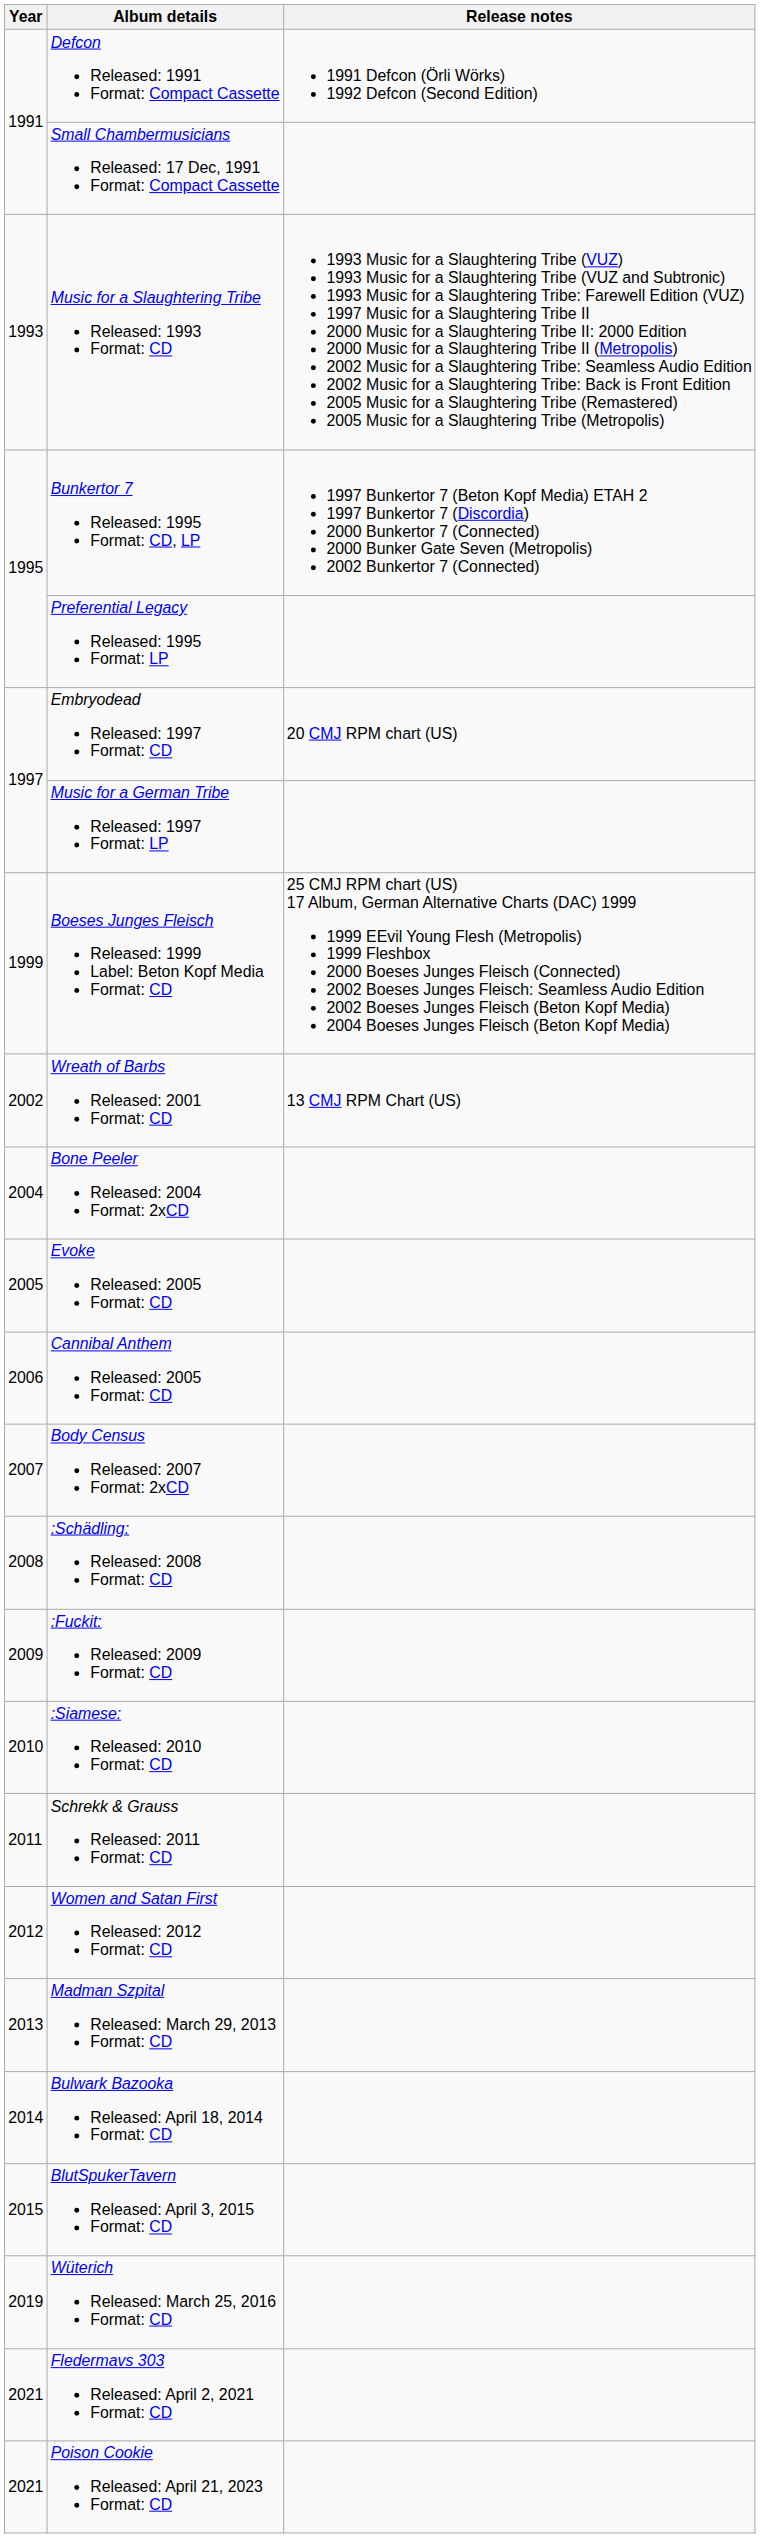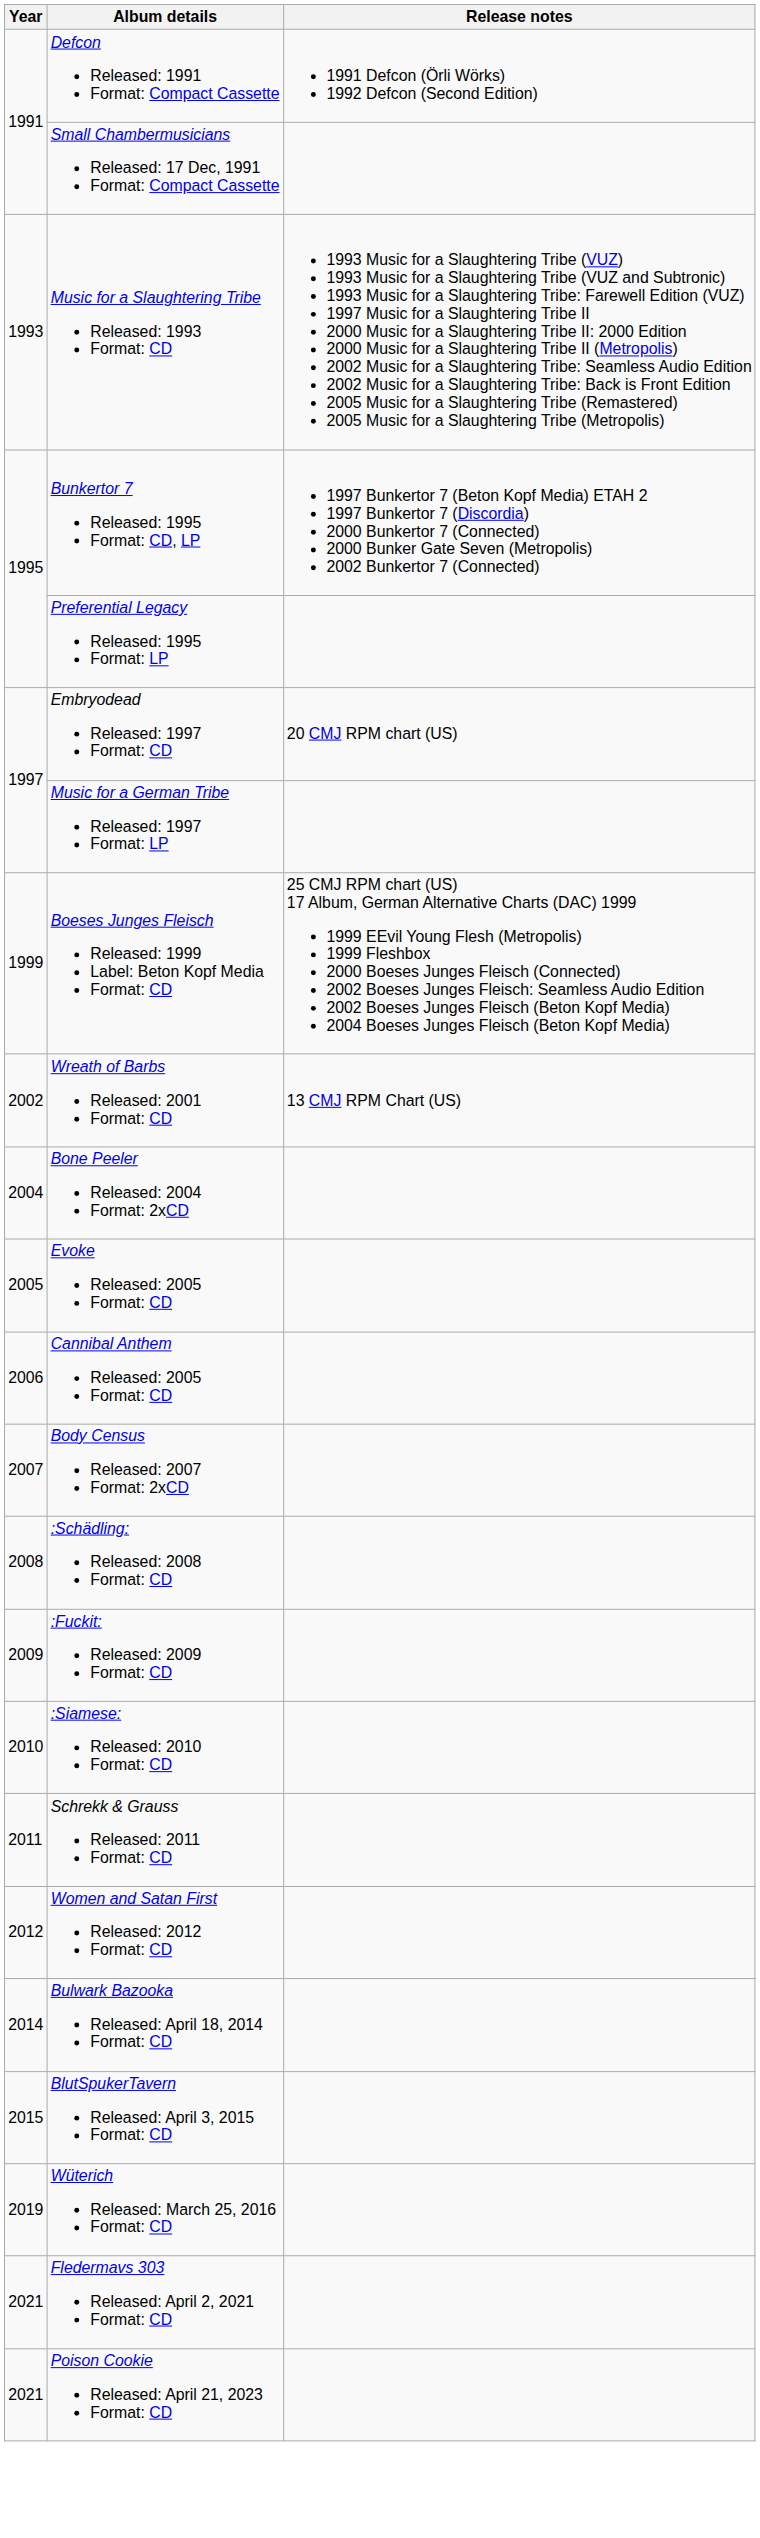 <table class="wikitable">
 <tr>
 <th>Year</th>
 <th>Album details</th>
 <th>Release notes</th>
 </tr>
 <tr>
 <td rowspan="2">1991</td>
 <td align="left"><em><a href='#'>Defcon</a></em><br><ul><li>Released: 1991</li><li>Format: <a href='#'>Compact Cassette</a></li></ul></td>
 <td><br><ul><li>1991 Defcon (Örli Wörks)</li><li>1992 Defcon (Second Edition)</li></ul></td>
 </tr>
 <tr>
 <td align="left"><em><a href='#'>Small Chambermusicians</a></em><br><ul><li>Released: 17 Dec, 1991</li><li>Format: <a href='#'>Compact Cassette</a></li></ul></td>
 <td></td>
 </tr>
 <tr>
 <td>1993</td>
 <td align="left"><em><a href='#'>Music for a Slaughtering Tribe</a></em><br><ul><li>Released: 1993</li><li>Format: <a href='#'>CD</a></li></ul></td>
 <td><br><ul><li>1993 Music for a Slaughtering Tribe (<a href='#'>VUZ</a>)</li><li>1993 Music for a Slaughtering Tribe (VUZ and Subtronic)</li><li>1993 Music for a Slaughtering Tribe: Farewell Edition (VUZ)</li><li>1997 Music for a Slaughtering Tribe II</li><li>2000 Music for a Slaughtering Tribe II: 2000 Edition</li><li>2000 Music for a Slaughtering Tribe II (<a href='#'>Metropolis</a>)</li><li>2002 Music for a Slaughtering Tribe: Seamless Audio Edition</li><li>2002 Music for a Slaughtering Tribe: Back is Front Edition</li><li>2005 Music for a Slaughtering Tribe (Remastered)</li><li>2005 Music for a Slaughtering Tribe (Metropolis)</li></ul></td>
 </tr>
 <tr>
 <td rowspan="2">1995</td>
 <td align="left"><em><a href='#'>Bunkertor 7</a></em><br><ul><li>Released: 1995</li><li>Format: <a href='#'>CD</a>, <a href='#'>LP</a></li></ul></td>
 <td><br><ul><li>1997 Bunkertor 7 (Beton Kopf Media) ETAH 2</li><li>1997 Bunkertor 7 (<a href='#'>Discordia</a>)</li><li>2000 Bunkertor 7 (Connected)</li><li>2000 Bunker Gate Seven (Metropolis)</li><li>2002 Bunkertor 7 (Connected)</li></ul></td>
 </tr>
 <tr>
 <td align="left"><em><a href='#'>Preferential Legacy</a></em><br><ul><li>Released: 1995</li><li>Format: <a href='#'>LP</a></li></ul></td>
 <td></td>
 </tr>
 <tr>
 <td rowspan="2">1997</td>
 <td align="left"><em>Embryodead</em><br><ul><li>Released: 1997</li><li>Format: <a href='#'>CD</a></li></ul></td>
 <td>20 <a href='#'>CMJ</a> RPM chart (US)</td>
 </tr>
 <tr>
 <td align="left"><em><a href='#'>Music for a German Tribe</a></em><br><ul><li>Released: 1997</li><li>Format: <a href='#'>LP</a></li></ul></td>
 <td></td>
 </tr>
 <tr>
 <td>1999</td>
 <td align="left"><em><a href='#'>Boeses Junges Fleisch</a></em><br><ul><li>Released: 1999</li><li>Label: Beton Kopf Media</li><li>Format: <a href='#'>CD</a></li></ul></td>
 <td>25 CMJ RPM chart (US)<br>17 Album, German Alternative Charts (DAC) 1999<ul><li>1999 EEvil Young Flesh (Metropolis)</li><li>1999 Fleshbox</li><li>2000 Boeses Junges Fleisch (Connected)</li><li>2002 Boeses Junges Fleisch: Seamless Audio Edition</li><li>2002 Boeses Junges Fleisch (Beton Kopf Media)</li><li>2004 Boeses Junges Fleisch (Beton Kopf Media)</li></ul></td>
 </tr>
 <tr>
 <td>2002</td>
 <td align="left"><em><a href='#'>Wreath of Barbs</a></em><br><ul><li>Released: 2001</li><li>Format: <a href='#'>CD</a></li></ul></td>
 <td>13 <a href='#'>CMJ</a> RPM Chart (US)</td>
 </tr>
 <tr>
 <td>2004</td>
 <td align="left"><em><a href='#'>Bone Peeler</a></em><br><ul><li>Released: 2004</li><li>Format: 2x<a href='#'>CD</a></li></ul></td>
 <td></td>
 </tr>
 <tr>
 <td>2005</td>
 <td align="left"><em><a href='#'>Evoke</a></em><br><ul><li>Released: 2005</li><li>Format: <a href='#'>CD</a></li></ul></td>
 <td></td>
 </tr>
 <tr>
 <td>2006</td>
 <td align="left"><em><a href='#'>Cannibal Anthem</a></em><br><ul><li>Released: 2005</li><li>Format: <a href='#'>CD</a></li></ul></td>
 <td></td>
 </tr>
 <tr>
 <td>2007</td>
 <td align="left"><em><a href='#'>Body Census</a></em><br><ul><li>Released: 2007</li><li>Format: 2x<a href='#'>CD</a></li></ul></td>
 <td></td>
 </tr>
 <tr>
 <td>2008</td>
 <td align="left"><em><a href='#'>:Schädling:</a></em><br><ul><li>Released: 2008</li><li>Format: <a href='#'>CD</a></li></ul></td>
 <td></td>
 </tr>
 <tr>
 <td>2009</td>
 <td align="left"><em><a href='#'>:Fuckit:</a></em><br><ul><li>Released: 2009</li><li>Format: <a href='#'>CD</a></li></ul></td>
 <td></td>
 </tr>
 <tr>
 <td>2010</td>
 <td align="left"><em><a href='#'>:Siamese:</a></em><br><ul><li>Released: 2010</li><li>Format: <a href='#'>CD</a></li></ul></td>
 <td></td>
 </tr>
 <tr>
 <td>2011</td>
 <td align="left"><em>Schrekk & Grauss</em><br><ul><li>Released: 2011</li><li>Format: <a href='#'>CD</a></li></ul></td>
 <td></td>
 </tr>
 <tr>
 <td>2012</td>
 <td align="left"><em><a href='#'>Women and Satan First</a></em><br><ul><li>Released: 2012</li><li>Format: <a href='#'>CD</a></li></ul></td>
 <td></td>
 </tr>
 <tr>
-<td>2013</td>
-<td align="left"><em><a href='#'>Madman Szpital</a></em><br><ul><li>Released: March 29, 2013</li><li>Format: <a href='#'>CD</a></li></ul></td>
-<td></td>
-</tr>
-<tr>
 <td>2014</td>
 <td align="left"><em><a href='#'>Bulwark Bazooka</a></em><br><ul><li>Released: April 18, 2014</li><li>Format: <a href='#'>CD</a></li></ul></td>
 </tr>
 <tr>
 <td>2015</td>
 <td align="left"><em><a href='#'>BlutSpukerTavern</a></em><br><ul><li>Released: April 3, 2015 </li><li>Format: <a href='#'>CD</a></li></ul></td>
 <td></td>
 </tr>
 <tr>
 <td>2019</td>
 <td align="left"><em><a href='#'>Wüterich</a></em><br><ul><li>Released: March 25, 2016 </li><li>Format: <a href='#'>CD</a></li></ul></td>
 <td></td>
 </tr>
 <tr>
 <td>2021</td>
 <td align="left"><em><a href='#'>Fledermavs 303</a></em><br><ul><li>Released: April 2, 2021 </li><li>Format: <a href='#'>CD</a></li></ul></td>
 </tr>
 <tr>
 <td>2021</td>
 <td align="left"><em><a href='#'>Poison Cookie</a></em><br><ul><li>Released: April 21, 2023</li><li>Format: <a href='#'>CD</a></li></ul></td>
 <td></td>
 </tr>
 </table>
